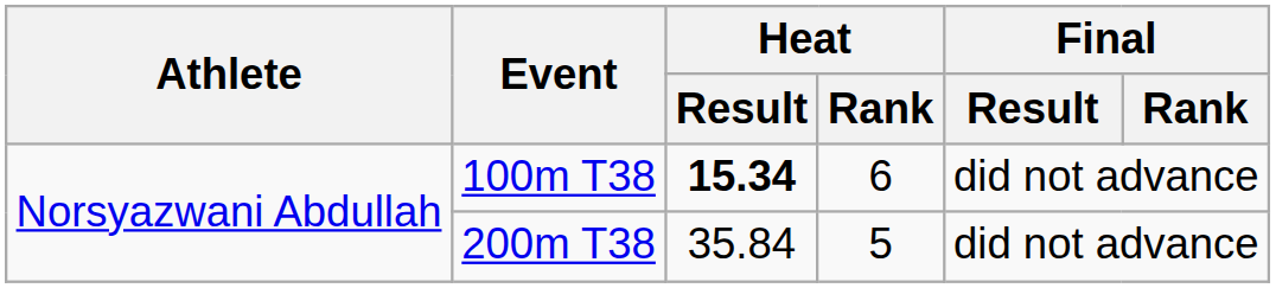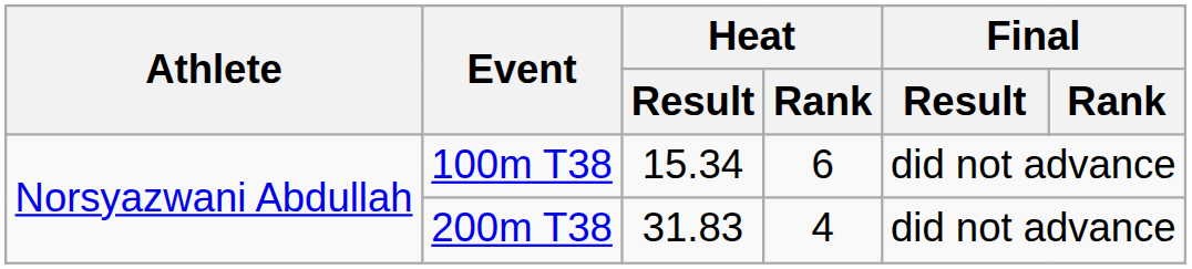 <table class="wikitable">
 <tr>
 <th rowspan="2">Athlete</th>
 <th rowspan="2">Event</th>
 <th colspan="2">Heat</th>
 <th colspan="2">Final</th>
 </tr>
 <tr>
 <th>Result</th>
 <th>Rank</th>
 <th>Result</th>
 <th>Rank</th>
 </tr>
 <tr align=center>
 <td align=left rowspan=2><a href='#'>Norsyazwani Abdullah</a></td>
 <td align=left><a href='#'>100m T38</a></td>
-<td><strong>15.34</strong></td>
+<td>15.34</td>
 <td>6</td>
 <td colspan=2>did not advance</td>
 </tr>
 <tr align=center>
 <td align=left><a href='#'>200m T38</a></td>
-<td>35.84</td>
-<td>5</td>
+<td>31.83</td>
+<td>4</td>
 <td colspan=2>did not advance</td>
 </tr>
 </table>
